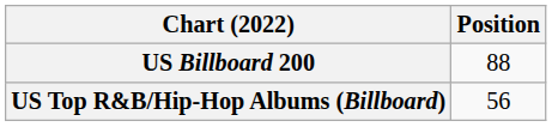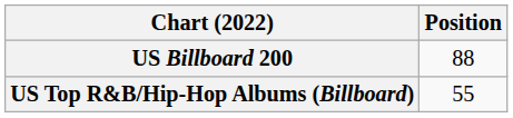 <table class="wikitable sortable plainrowheaders" style="text-align:center">
 <tr>
 <th scope="col">Chart (2022)</th>
 <th scope="col">Position</th>
 </tr>
 <tr>
 <th scope="row">US <em>Billboard</em> 200</th>
 <td>88</td>
 </tr>
 <tr>
 <th scope="row">US Top R&B/Hip-Hop Albums (<em>Billboard</em>)</th>
-<td>56</td>
+<td>55</td>
 </tr>
 </table>
